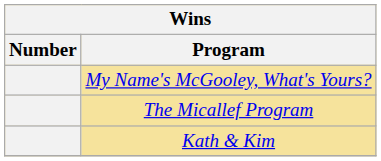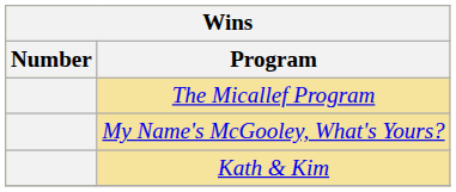 <table class="wikitable" rowspan="2" style="text-align: center; background: #f6e39c">
 <tr>
 <th colspan="2">Wins</th>
 </tr>
 <tr>
 <th scope="col" style="width:55px;">Number</th>
 <th scope="col" style="text-align:center;">Program</th>
 </tr>
 <tr>
 <th scope="row"></th>
-<td><em><a href='#'>My Name's McGooley, What's Yours?</a></em></td>
+<td><em><a href='#'>The Micallef Program</a></em></td>
 </tr>
 <tr>
 <th scope="row"></th>
-<td><em><a href='#'>The Micallef Program</a></em></td>
+<td><em><a href='#'>My Name's McGooley, What's Yours?</a></em></td>
 </tr>
 <tr>
 <th scope="row"></th>
 <td><em><a href='#'>Kath & Kim</a></em></td>
 </tr>
 <tr>
 </tr>
 </table>
